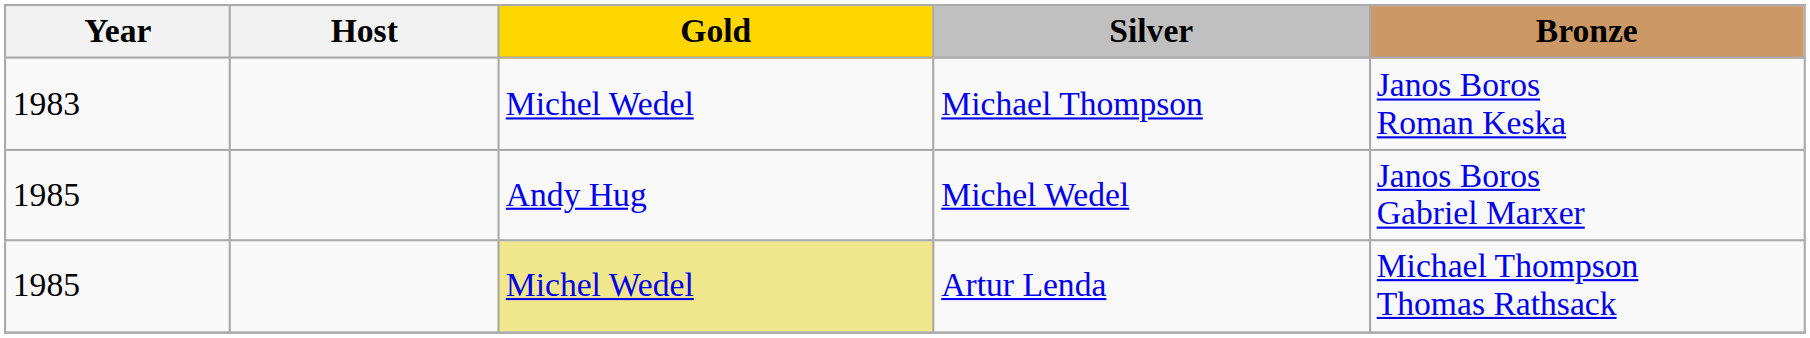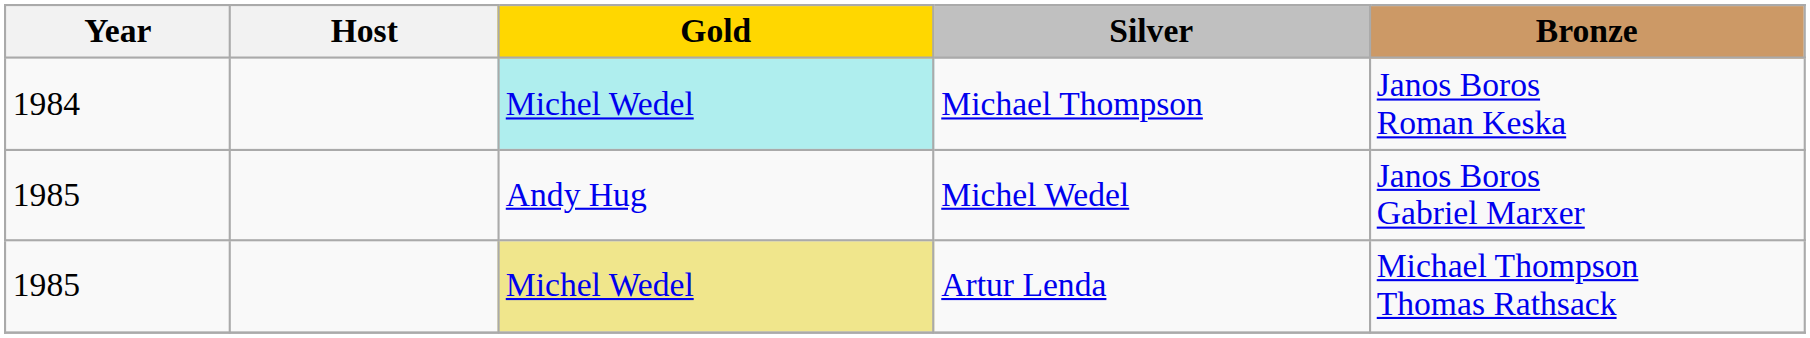 <table class="wikitable">
 <tr align=center>
 <th width="100">Year</th>
 <th width="120">Host</th>
 <td width="200" bgcolor="gold"><strong>Gold</strong></td>
 <td width="200" bgcolor="silver"><strong>Silver</strong></td>
 <td width="200" bgcolor="CC9966"><strong>Bronze</strong></td>
 </tr>
 <tr>
-<td>1983</td>
+<td>1984</td>
 <td></td>
-<td><a href='#'>Michel Wedel</a></td>
+<td style="background: paleturquoise;"><a href='#'>Michel Wedel</a></td>
 <td> <a href='#'>Michael Thompson</a></td>
 <td><a href='#'>Janos Boros</a><br><a href='#'>Roman Keska</a></td>
 </tr>
 <tr>
 <td>1985</td>
 <td></td>
 <td><a href='#'>Andy Hug</a></td>
 <td><a href='#'>Michel Wedel</a></td>
 <td><a href='#'>Janos Boros</a><br><a href='#'>Gabriel Marxer</a></td>
 </tr>
 <tr>
 <td>1985</td>
 <td></td>
 <td style="background: khaki;"><a href='#'>Michel Wedel</a></td>
 <td><a href='#'>Artur Lenda</a></td>
 <td> <a href='#'>Michael Thompson</a><br><a href='#'>Thomas Rathsack</a></td>
 </tr>
 <tr>
 </tr>
 </table>
